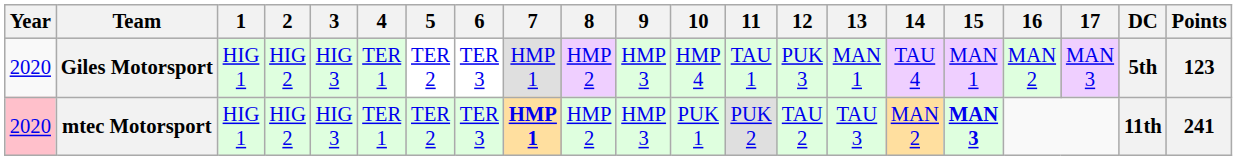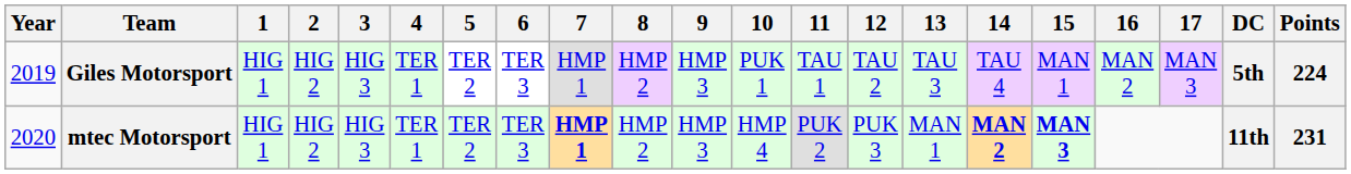 <table class="wikitable" style="text-align:center; font-size:85%">
 <tr>
 <th>Year</th>
 <th>Team</th>
 <th>1</th>
 <th>2</th>
 <th>3</th>
 <th>4</th>
 <th>5</th>
 <th>6</th>
 <th>7</th>
 <th>8</th>
 <th>9</th>
 <th>10</th>
 <th>11</th>
 <th>12</th>
 <th>13</th>
 <th>14</th>
 <th>15</th>
 <th>16</th>
 <th>17</th>
 <th>DC</th>
 <th>Points</th>
 </tr>
 <tr>
-<td><a href='#'>2020</a></td>
+<td><a href='#'>2019</a></td>
 <th nowrap>Giles Motorsport</th>
 <td style="background:#DFFFDF;"><a href='#'>HIG<br>1</a><br></td>
 <td style="background:#DFFFDF;"><a href='#'>HIG<br>2</a><br></td>
 <td style="background:#DFFFDF;"><a href='#'>HIG<br>3</a><br></td>
 <td style="background:#DFFFDF;"><a href='#'>TER<br>1</a><br></td>
 <td style="background:#FFFFFF;"><a href='#'>TER<br>2</a><br></td>
 <td style="background:#FFFFFF;"><a href='#'>TER<br>3</a><br></td>
 <td style="background:#DFDFDF;"><a href='#'>HMP<br>1</a><br></td>
 <td style="background:#EFCFFF;"><a href='#'>HMP<br>2</a><br></td>
 <td style="background:#DFFFDF;"><a href='#'>HMP<br>3</a><br></td>
-<td style="background:#DFFFDF;"><a href='#'>HMP<br>4</a><br></td>
+<td style="background:#DFFFDF;"><a href='#'>PUK<br>1</a><br></td>
 <td style="background:#DFFFDF;"><a href='#'>TAU<br>1</a><br></td>
-<td style="background:#DFFFDF;"><a href='#'>PUK<br>3</a><br></td>
-<td style="background:#DFFFDF;"><a href='#'>MAN<br>1</a><br></td>
+<td style="background:#DFFFDF;"><a href='#'>TAU<br>2</a><br></td>
+<td style="background:#DFFFDF;"><a href='#'>TAU<br>3</a><br></td>
 <td style="background:#EFCFFF;"><a href='#'>TAU<br>4</a><br></td>
 <td style="background:#EFCFFF;"><a href='#'>MAN<br>1</a><br></td>
 <td style="background:#DFFFDF;"><a href='#'>MAN<br>2</a><br></td>
 <td style="background:#EFCFFF;"><a href='#'>MAN<br>3</a><br></td>
 <th>5th</th>
-<th>123</th>
+<th>224</th>
 </tr>
 <tr>
-<td style="background: pink;"><a href='#'>2020</a></td>
+<td><a href='#'>2020</a></td>
 <th nowrap>mtec Motorsport</th>
 <td style="background:#DFFFDF;"><a href='#'>HIG<br>1</a><br></td>
 <td style="background:#DFFFDF;"><a href='#'>HIG<br>2</a><br></td>
 <td style="background:#DFFFDF;"><a href='#'>HIG<br>3</a><br></td>
 <td style="background:#DFFFDF;"><a href='#'>TER<br>1</a><br></td>
 <td style="background:#DFFFDF;"><a href='#'>TER<br>2</a><br></td>
 <td style="background:#DFFFDF;"><a href='#'>TER<br>3</a><br></td>
 <td style="background:#FFDF9F;"><strong><a href='#'>HMP<br>1</a></strong><br></td>
 <td style="background:#DFFFDF;"><a href='#'>HMP<br>2</a><br></td>
 <td style="background:#DFFFDF;"><a href='#'>HMP<br>3</a><br></td>
-<td style="background:#DFFFDF;"><a href='#'>PUK<br>1</a><br></td>
+<td style="background:#DFFFDF;"><a href='#'>HMP<br>4</a><br></td>
 <td style="background:#DFDFDF;"><a href='#'>PUK<br>2</a><br></td>
-<td style="background:#DFFFDF;"><a href='#'>TAU<br>2</a><br></td>
-<td style="background:#DFFFDF;"><a href='#'>TAU<br>3</a><br></td>
-<td style="background:#FFDF9F;"><a href='#'>MAN<br>2</a><br></td>
+<td style="background:#DFFFDF;"><a href='#'>PUK<br>3</a><br></td>
+<td style="background:#DFFFDF;"><a href='#'>MAN<br>1</a><br></td>
+<td style="background:#FFDF9F;"><strong><a href='#'>MAN<br>2</a><br></strong></td>
 <td style="background:#DFFFDF;"><strong><a href='#'>MAN<br>3</a><br></strong></td>
 <td colspan=2></td>
 <th>11th</th>
-<th>241</th>
+<th>231</th>
 </tr>
 </table>
